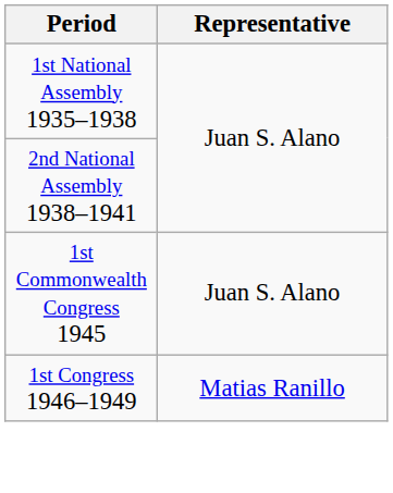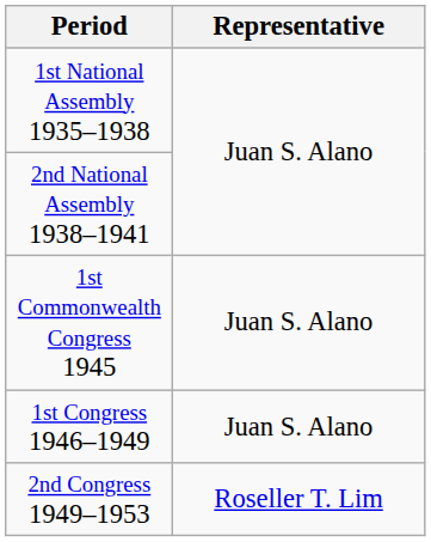 <table class="wikitable" style="text-align:center; width:40%;">
 <tr>
 <th width=40%>Period</th>
 <th>Representative</th>
 </tr>
 <tr>
 <td><small><a href='#'>1st National Assembly</a></small><br>1935–1938</td>
 <td rowspan=2>Juan S. Alano</td>
 </tr>
 <tr>
 <td><small><a href='#'>2nd National Assembly</a></small><br>1938–1941</td>
 </tr>
 <tr>
 <td><small><a href='#'>1st Commonwealth Congress</a></small><br>1945</td>
 <td>Juan S. Alano</td>
 </tr>
 <tr>
 <td><small><a href='#'>1st Congress</a></small><br>1946–1949</td>
-<td><a href='#'>Matias Ranillo</a></td>
+<td>Juan S. Alano</td>
+</tr>
+<tr>
+<td><small><a href='#'>2nd Congress</a></small><br>1949–1953</td>
+<td><a href='#'>Roseller T. Lim</a></td>
 </tr>
 </table>
